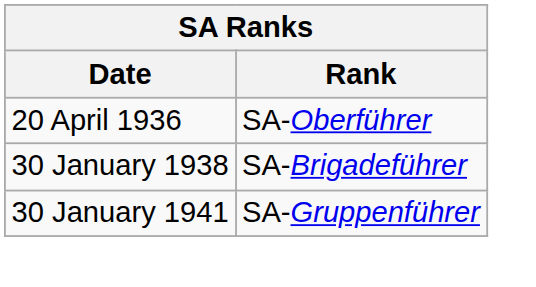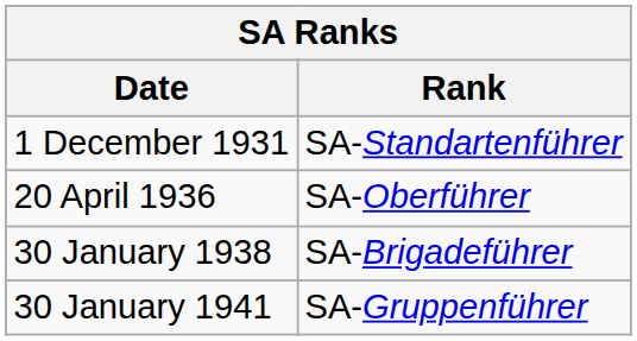 <table class="wikitable float-right">
 <tr>
 <th colspan="2">SA Ranks</th>
 </tr>
 <tr>
 <th>Date</th>
 <th>Rank</th>
+</tr>
+<tr>
+<td>1 December 1931</td>
+<td>SA-<em><a href='#'>Standartenführer</a></em></td>
 </tr>
 <tr>
 <td>20 April 1936</td>
 <td>SA-<em><a href='#'>Oberführer</a></em></td>
 </tr>
 <tr>
 <td>30 January 1938</td>
 <td>SA-<em><a href='#'>Brigadeführer</a></em></td>
 </tr>
 <tr>
 <td>30 January 1941</td>
 <td>SA-<em><a href='#'>Gruppenführer</a></em></td>
 </tr>
 </table>
